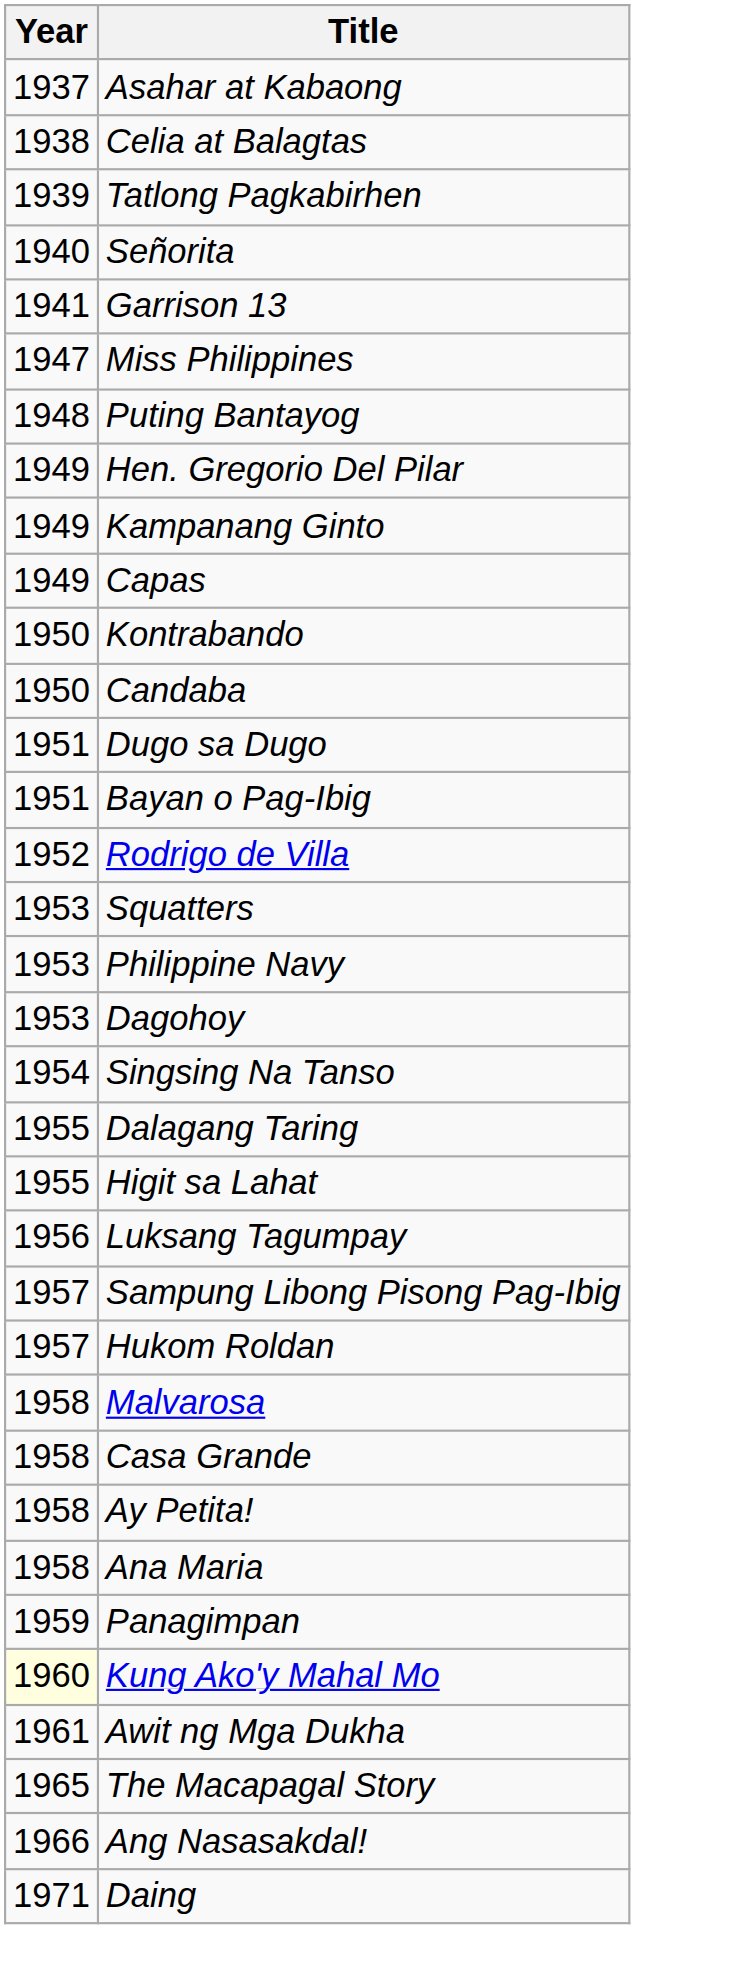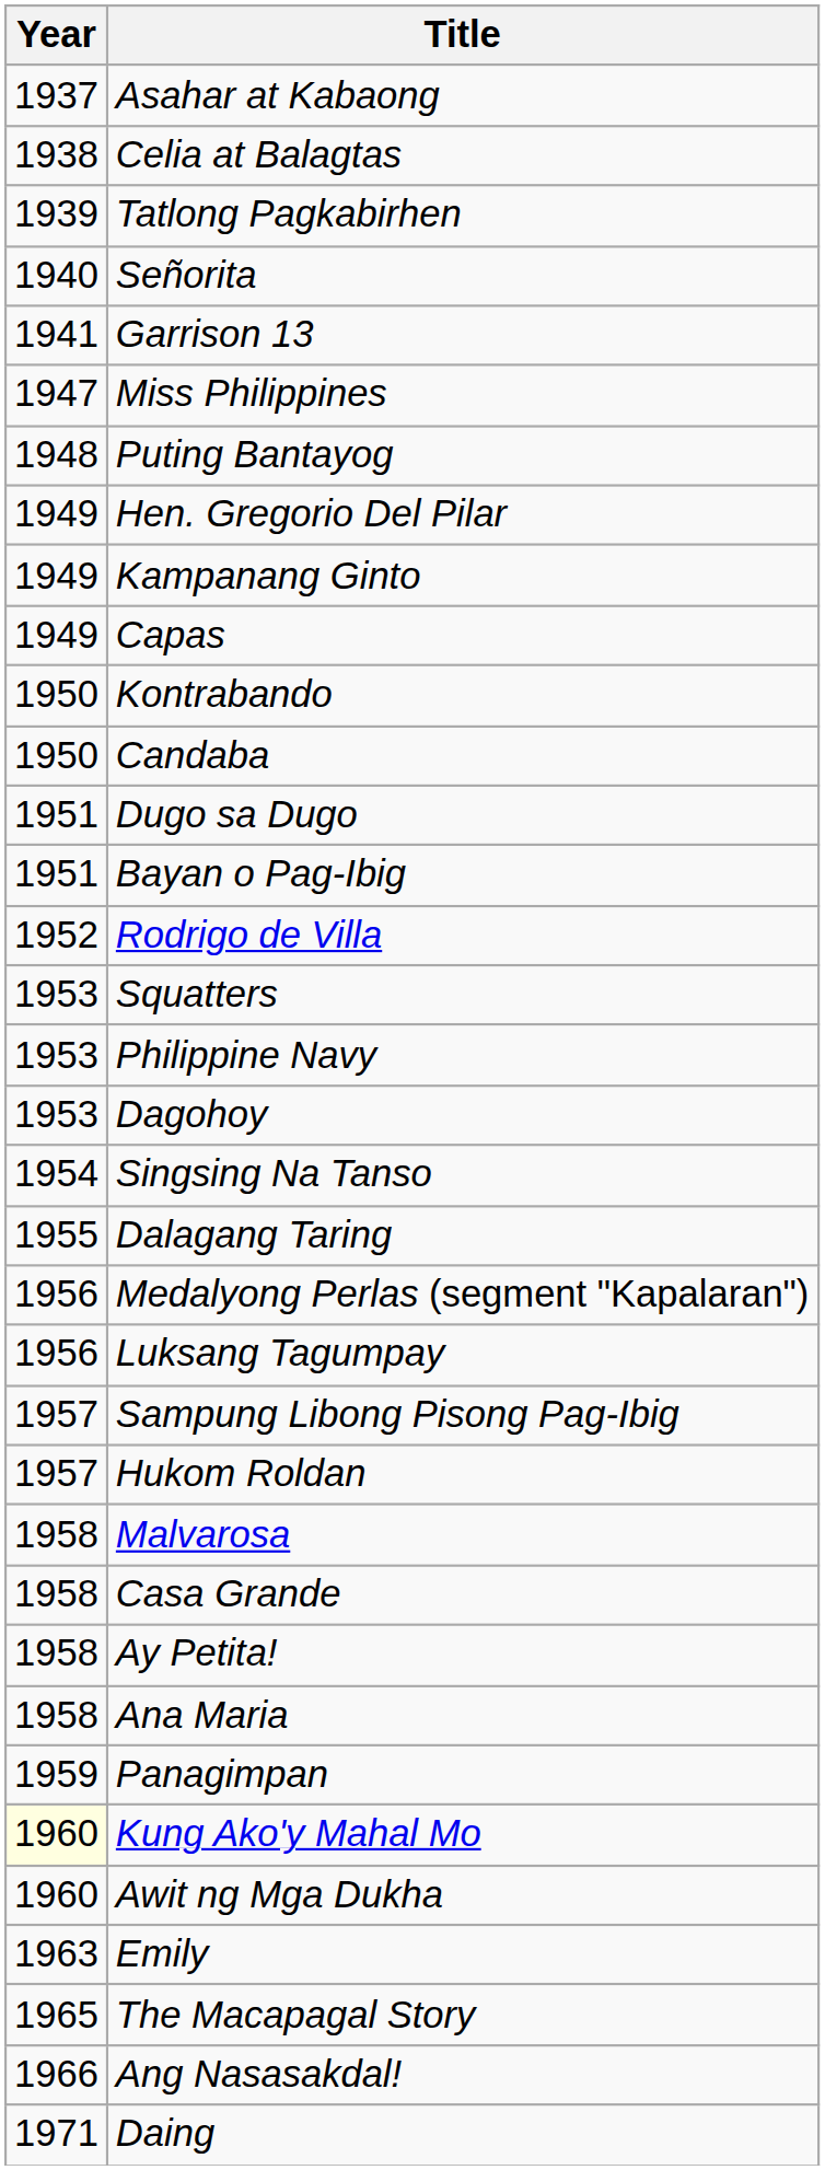 <table class="wikitable">
 <tr>
 <th>Year</th>
 <th>Title</th>
 </tr>
 <tr>
 <td>1937</td>
 <td><em>Asahar at Kabaong</em></td>
 </tr>
 <tr>
 <td>1938</td>
 <td><em>Celia at Balagtas</em></td>
 </tr>
 <tr>
 <td>1939</td>
 <td><em>Tatlong Pagkabirhen</em></td>
 </tr>
 <tr>
 <td>1940</td>
 <td><em>Señorita</em></td>
 </tr>
 <tr>
 <td>1941</td>
 <td><em>Garrison 13</em></td>
 </tr>
 <tr>
 <td>1947</td>
 <td><em>Miss Philippines</em></td>
 </tr>
 <tr>
 <td>1948</td>
 <td><em>Puting Bantayog</em></td>
 </tr>
 <tr>
 <td>1949</td>
 <td><em>Hen. Gregorio Del Pilar</em></td>
 </tr>
 <tr>
 <td>1949</td>
 <td><em>Kampanang Ginto</em></td>
 </tr>
 <tr>
 <td>1949</td>
 <td><em>Capas</em></td>
 </tr>
 <tr>
 <td>1950</td>
 <td><em>Kontrabando</em></td>
 </tr>
 <tr>
 <td>1950</td>
 <td><em>Candaba</em></td>
 </tr>
 <tr>
 <td>1951</td>
 <td><em>Dugo sa Dugo</em></td>
 </tr>
 <tr>
 <td>1951</td>
 <td><em>Bayan o Pag-Ibig</em></td>
 </tr>
 <tr>
 <td>1952</td>
 <td><em><a href='#'>Rodrigo de Villa</a></em></td>
 </tr>
 <tr>
 <td>1953</td>
 <td><em>Squatters</em></td>
 </tr>
 <tr>
 <td>1953</td>
 <td><em>Philippine Navy</em></td>
 </tr>
 <tr>
 <td>1953</td>
 <td><em>Dagohoy</em></td>
 </tr>
 <tr>
 <td>1954</td>
 <td><em>Singsing Na Tanso</em></td>
 </tr>
 <tr>
 <td>1955</td>
 <td><em>Dalagang Taring</em></td>
 </tr>
 <tr>
-<td>1955</td>
-<td><em>Higit sa Lahat</em></td>
+<td>1956</td>
+<td><em>Medalyong Perlas</em> (segment "Kapalaran")</td>
 </tr>
 <tr>
 <td>1956</td>
 <td><em>Luksang Tagumpay</em></td>
 </tr>
 <tr>
 <td>1957</td>
 <td><em>Sampung Libong Pisong Pag-Ibig</em></td>
 </tr>
 <tr>
 <td>1957</td>
 <td><em>Hukom Roldan</em></td>
 </tr>
 <tr>
 <td>1958</td>
 <td><em><a href='#'>Malvarosa</a></em></td>
 </tr>
 <tr>
 <td>1958</td>
 <td><em>Casa Grande</em></td>
 </tr>
 <tr>
 <td>1958</td>
 <td><em>Ay Petita!</em></td>
 </tr>
 <tr>
 <td>1958</td>
 <td><em>Ana Maria</em></td>
 </tr>
 <tr>
 <td>1959</td>
 <td><em>Panagimpan</em></td>
 </tr>
 <tr>
 <td style="background: lightyellow;">1960</td>
 <td><em><a href='#'>Kung Ako'y Mahal Mo</a></em></td>
 </tr>
 <tr>
-<td>1961</td>
+<td>1960</td>
 <td><em>Awit ng Mga Dukha</em></td>
+</tr>
+<tr>
+<td>1963</td>
+<td><em>Emily</em></td>
 </tr>
 <tr>
 <td>1965</td>
 <td><em>The Macapagal Story</em></td>
 </tr>
 <tr>
 <td>1966</td>
 <td><em>Ang Nasasakdal!</em></td>
 </tr>
 <tr>
 <td>1971</td>
 <td><em>Daing</em></td>
 </tr>
 </table>
